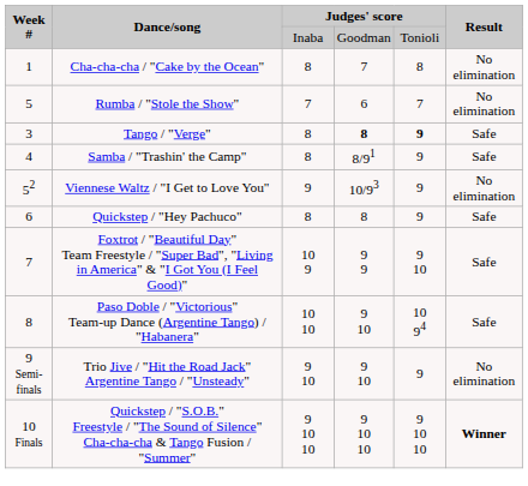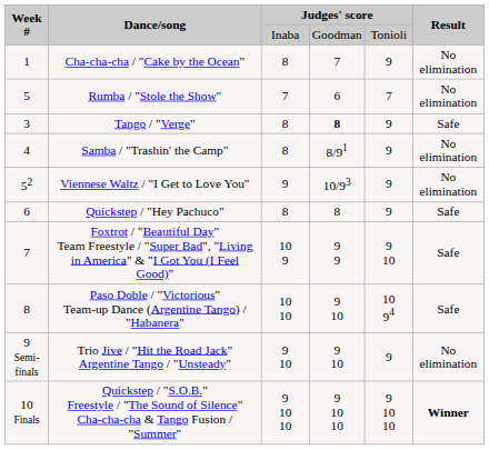 <table class="wikitable">
 <tr style="text-align: center; background:#ccc;">
 <td rowspan="2"><strong>Week #</strong></td>
 <td rowspan="2"><strong>Dance/song</strong></td>
 <td colspan="3"><strong>Judges' score</strong></td>
 <td rowspan="2"><strong>Result</strong></td>
 </tr>
 <tr style="text-align: center; background:#ccc;">
 <td style="width:10%; ">Inaba</td>
 <td style="width:10%; ">Goodman</td>
 <td style="width:10%; ">Tonioli</td>
 </tr>
 <tr>
 <td style="text-align: center; background:#faf6f6;">1</td>
 <td style="text-align: center; background:#faf6f6;"><a href='#'>Cha-cha-cha</a> / "<a href='#'>Cake by the Ocean</a>"</td>
 <td style="text-align: center; background:#faf6f6;">8</td>
 <td style="text-align: center; background:#faf6f6;">7</td>
-<td style="text-align: center; background:#faf6f6;">8</td>
+<td style="text-align: center; background:#faf6f6;">9</td>
 <td style="text-align: center; background:#faf6f6;">No elimination</td>
 </tr>
 <tr>
 <td style="text-align: center; background:#faf6f6;">5</td>
 <td style="text-align: center; background:#faf6f6;"><a href='#'>Rumba</a> / "<a href='#'>Stole the Show</a>"</td>
 <td style="text-align: center; background:#faf6f6;">7</td>
 <td style="text-align: center; background:#faf6f6;">6</td>
 <td style="text-align: center; background:#faf6f6;">7</td>
 <td style="text-align: center;background:#faf6f6;">No elimination</td>
 </tr>
 <tr>
 <td style="text-align: center; background:#faf6f6;">3</td>
 <td style="text-align: center; background:#faf6f6;"><a href='#'>Tango</a> / "<a href='#'>Verge</a>"</td>
 <td style="text-align: center; background:#faf6f6;">8</td>
 <td style="text-align: center; background:#faf6f6;"><strong>8</strong></td>
-<td style="text-align: center; background:#faf6f6;"><strong>9</strong></td>
+<td style="text-align: center; background:#faf6f6;">9</td>
 <td style="text-align: center;background:#faf6f6;">Safe</td>
 </tr>
 <tr>
 <td style="text-align: center; background:#faf6f6;">4</td>
 <td style="text-align: center; background:#faf6f6;"><a href='#'>Samba</a> / "Trashin' the Camp"</td>
 <td style="text-align: center; background:#faf6f6;">8</td>
 <td style="text-align: center; background:#faf6f6;">8/9<sup>1</sup></td>
 <td style="text-align: center; background:#faf6f6;">9</td>
-<td style="text-align: center;background:#faf6f6;">Safe</td>
+<td style="text-align: center; background:#faf6f6;">No elimination</td>
 </tr>
 <tr>
 <td style="text-align: center; background:#faf6f6;">5<sup>2</sup></td>
 <td style="text-align: center; background:#faf6f6;"><a href='#'>Viennese Waltz</a> / "I Get to Love You"</td>
 <td style="text-align: center; background:#faf6f6;">9</td>
 <td style="text-align: center; background:#faf6f6;">10/9<sup>3</sup></td>
 <td style="text-align: center; background:#faf6f6;">9</td>
 <td style="text-align: center;background:#faf6f6;">No elimination</td>
 </tr>
 <tr>
 <td style="text-align: center; background:#faf6f6;">6</td>
 <td style="text-align: center; background:#faf6f6;"><a href='#'>Quickstep</a> / "Hey Pachuco"</td>
 <td style="text-align: center; background:#faf6f6;">8</td>
 <td style="text-align: center; background:#faf6f6;">8</td>
 <td style="text-align: center; background:#faf6f6;">9</td>
 <td style="text-align: center;background:#faf6f6;">Safe</td>
 </tr>
 <tr>
 <td style="text-align: center; background:#faf6f6;">7</td>
 <td style="text-align: center; background:#faf6f6;"><a href='#'>Foxtrot</a> / "<a href='#'>Beautiful Day</a>"<br>Team Freestyle / "<a href='#'>Super Bad</a>", "<a href='#'>Living in America</a>" & "<a href='#'>I Got You (I Feel Good)</a>"</td>
 <td style="text-align: center; background:#faf6f6;">10<br>9</td>
 <td style="text-align: center; background:#faf6f6;">9<br>9</td>
 <td style="text-align: center; background:#faf6f6;">9<br>10</td>
 <td style="text-align: center;background:#faf6f6;">Safe</td>
 </tr>
 <tr>
 <td style="text-align: center; background:#faf6f6;">8</td>
 <td style="text-align: center; background:#faf6f6;"><a href='#'>Paso Doble</a> / "<a href='#'>Victorious</a>"<br>Team-up Dance (<a href='#'>Argentine Tango</a>) / "<a href='#'>Habanera</a>"</td>
 <td style="text-align: center; background:#faf6f6;">10<br>10</td>
 <td style="text-align: center; background:#faf6f6;">9<br>10</td>
 <td style="text-align: center; background:#faf6f6;">10<br>9<sup>4</sup></td>
 <td style="text-align: center;background:#faf6f6;">Safe</td>
 </tr>
 <tr>
 <td style="text-align: center; background:#faf6f6;">9<br><small>Semi-finals</small></td>
 <td style="text-align: center; background:#faf6f6;">Trio <a href='#'>Jive</a> / "<a href='#'>Hit the Road Jack</a>"<br><a href='#'>Argentine Tango</a> / "<a href='#'>Unsteady</a>"</td>
 <td style="text-align: center; background:#faf6f6;">9<br>10</td>
 <td style="text-align: center; background:#faf6f6;">9<br>10</td>
 <td style="text-align: center; background:#faf6f6;">9</td>
 <td style="text-align: center;background:#faf6f6;">No elimination</td>
 </tr>
 <tr>
 <td style="text-align: center; background:#faf6f6;">10<br><small>Finals</small></td>
 <td style="text-align: center; background:#faf6f6;"><a href='#'>Quickstep</a> / "<a href='#'>S.O.B.</a>"<br><a href='#'>Freestyle</a> / "<a href='#'>The Sound of Silence</a>"<br><a href='#'>Cha-cha-cha</a> & <a href='#'>Tango</a> Fusion / "<a href='#'>Summer</a>"</td>
 <td style="text-align: center; background:#faf6f6;">9<br>10<br>10</td>
 <td style="text-align: center; background:#faf6f6;">9<br>10<br>10</td>
 <td style="text-align: center; background:#faf6f6;">9<br>10<br>10</td>
 <td style="text-align: center;background:#faf6f6;"><strong>Winner</strong></td>
 </tr>
 </table>
